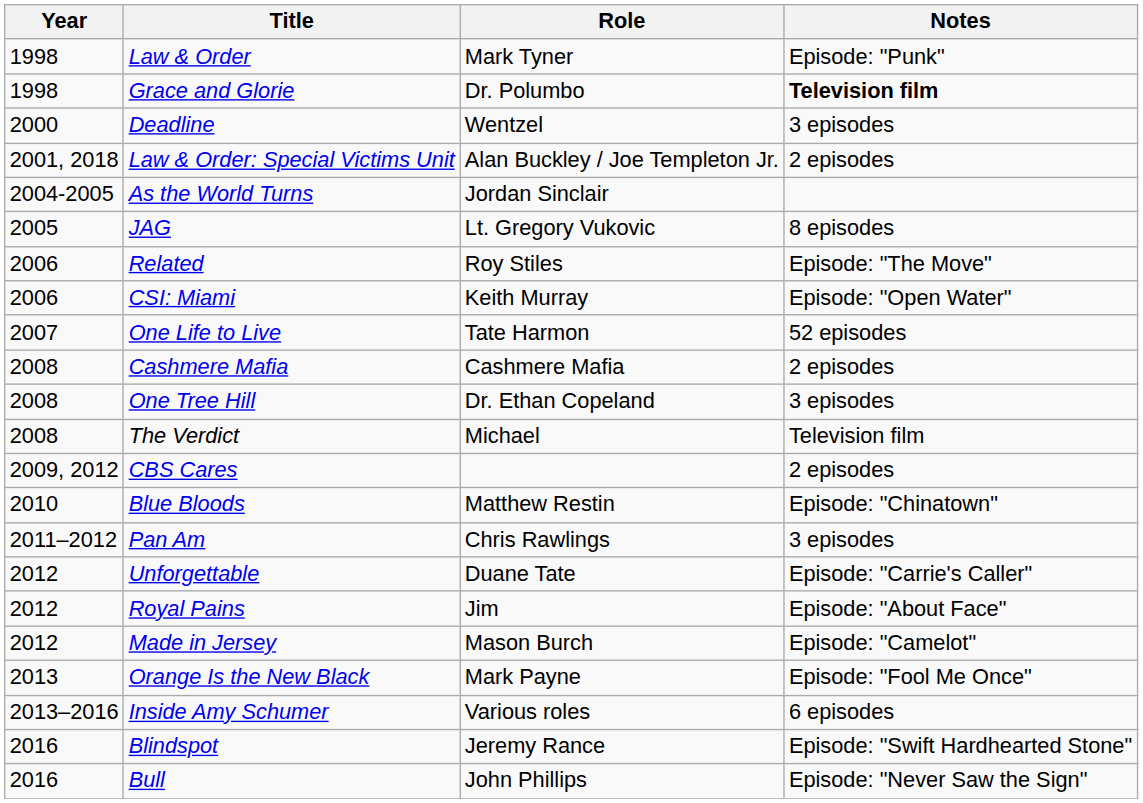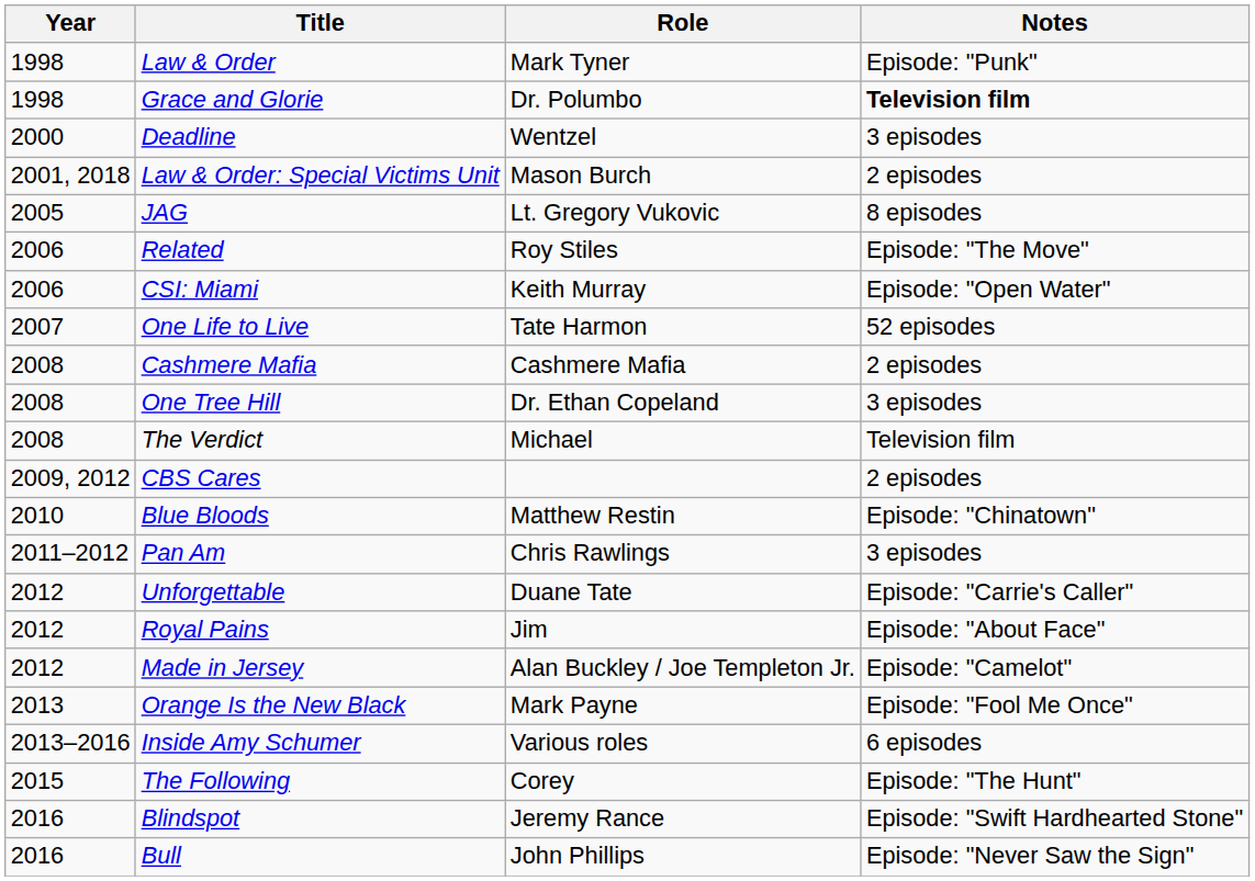 <table class="wikitable sortable">
 <tr>
 <th>Year</th>
 <th>Title</th>
 <th>Role</th>
 <th>Notes</th>
 </tr>
 <tr>
 <td>1998</td>
 <td><em><a href='#'>Law & Order</a></em></td>
 <td>Mark Tyner</td>
 <td>Episode: "Punk"</td>
 </tr>
 <tr>
 <td>1998</td>
 <td><em><a href='#'>Grace and Glorie</a></em></td>
 <td>Dr. Polumbo</td>
 <td><strong>Television film</strong></td>
 </tr>
 <tr>
 <td>2000</td>
 <td><a href='#'><em>Deadline</em></a></td>
 <td>Wentzel</td>
 <td>3 episodes</td>
 </tr>
 <tr>
 <td>2001, 2018</td>
 <td><em><a href='#'>Law & Order: Special Victims Unit</a></em></td>
-<td>Alan Buckley / Joe Templeton Jr.</td>
+<td>Mason Burch</td>
 <td>2 episodes</td>
-</tr>
-<tr>
-<td>2004-2005</td>
-<td><em><a href='#'>As the World Turns</a></em></td>
-<td>Jordan Sinclair</td>
-<td></td>
 </tr>
 <tr>
 <td>2005</td>
 <td><a href='#'><em>JAG</em></a></td>
 <td>Lt. Gregory Vukovic</td>
 <td>8 episodes</td>
 </tr>
 <tr>
 <td>2006</td>
 <td><em><a href='#'>Related</a></em></td>
 <td>Roy Stiles</td>
 <td>Episode: "The Move"</td>
 </tr>
 <tr>
 <td>2006</td>
 <td><em><a href='#'>CSI: Miami</a></em></td>
 <td>Keith Murray</td>
 <td>Episode: "Open Water"</td>
 </tr>
 <tr>
 <td>2007</td>
 <td><em><a href='#'>One Life to Live</a></em></td>
 <td>Tate Harmon</td>
 <td>52 episodes</td>
 </tr>
 <tr>
 <td>2008</td>
 <td><em><a href='#'>Cashmere Mafia</a></em></td>
 <td>Cashmere Mafia</td>
 <td>2 episodes</td>
 </tr>
 <tr>
 <td>2008</td>
 <td><a href='#'><em>One Tree Hill</em></a></td>
 <td>Dr. Ethan Copeland</td>
 <td>3 episodes</td>
 </tr>
 <tr>
 <td>2008</td>
 <td><em>The Verdict</em></td>
 <td>Michael</td>
 <td>Television film</td>
 </tr>
 <tr>
 <td>2009, 2012</td>
 <td><em><a href='#'>CBS Cares</a></em></td>
 <td></td>
 <td>2 episodes</td>
 </tr>
 <tr>
 <td>2010</td>
 <td><a href='#'><em>Blue Bloods</em></a></td>
 <td>Matthew Restin</td>
 <td>Episode: "Chinatown"</td>
 </tr>
 <tr>
 <td>2011–2012</td>
 <td><a href='#'><em>Pan Am</em></a></td>
 <td>Chris Rawlings</td>
 <td>3 episodes</td>
 </tr>
 <tr>
 <td>2012</td>
 <td><a href='#'><em>Unforgettable</em></a></td>
 <td>Duane Tate</td>
 <td>Episode: "Carrie's Caller"</td>
 </tr>
 <tr>
 <td>2012</td>
 <td><em><a href='#'>Royal Pains</a></em></td>
 <td>Jim</td>
 <td>Episode: "About Face"</td>
 </tr>
 <tr>
 <td>2012</td>
 <td><em><a href='#'>Made in Jersey</a></em></td>
-<td>Mason Burch</td>
+<td>Alan Buckley / Joe Templeton Jr.</td>
 <td>Episode: "Camelot"</td>
 </tr>
 <tr>
 <td>2013</td>
 <td><em><a href='#'>Orange Is the New Black</a></em></td>
 <td>Mark Payne</td>
 <td>Episode: "Fool Me Once"</td>
 </tr>
 <tr>
 <td>2013–2016</td>
 <td><em><a href='#'>Inside Amy Schumer</a></em></td>
 <td>Various roles</td>
 <td>6 episodes</td>
 </tr>
 <tr>
+<td>2015</td>
+<td><em><a href='#'>The Following</a></em></td>
+<td>Corey</td>
+<td>Episode: "The Hunt"</td>
+</tr>
+<tr>
 <td>2016</td>
 <td><a href='#'><em>Blindspot</em></a></td>
 <td>Jeremy Rance</td>
 <td>Episode: "Swift Hardhearted Stone"</td>
 </tr>
 <tr>
 <td>2016</td>
 <td><a href='#'><em>Bull</em></a></td>
 <td>John Phillips</td>
 <td>Episode: "Never Saw the Sign"</td>
 </tr>
 </table>
